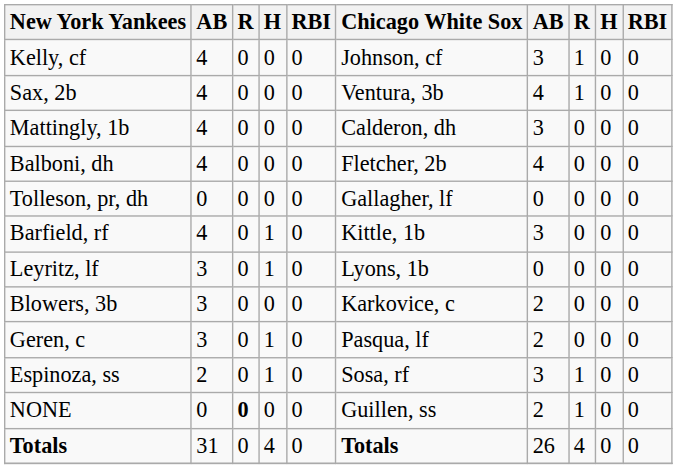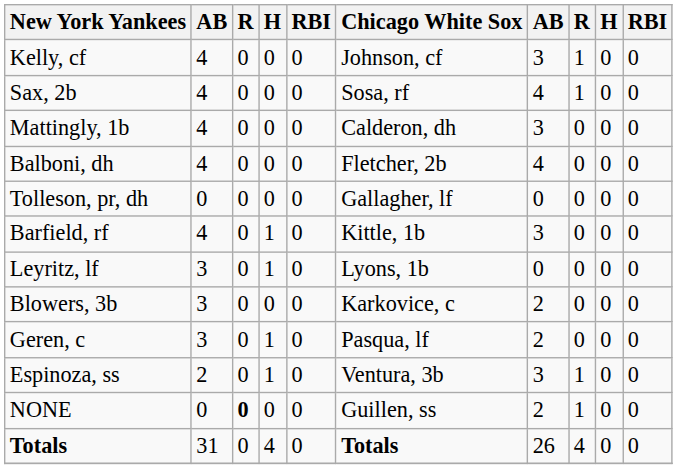 <table class="wikitable sortable">
 <tr>
 <th><strong>New York Yankees</strong></th>
 <th>AB</th>
 <th>R</th>
 <th>H</th>
 <th>RBI</th>
 <th><strong>Chicago White Sox</strong></th>
 <th>AB</th>
 <th>R</th>
 <th>H</th>
 <th>RBI</th>
 </tr>
 <tr>
 <td>Kelly, cf</td>
 <td>4</td>
 <td>0</td>
 <td>0</td>
 <td>0</td>
 <td>Johnson, cf</td>
 <td>3</td>
 <td>1</td>
 <td>0</td>
 <td>0</td>
 </tr>
 <tr>
 <td>Sax, 2b</td>
 <td>4</td>
 <td>0</td>
 <td>0</td>
 <td>0</td>
-<td>Ventura, 3b</td>
+<td>Sosa, rf</td>
 <td>4</td>
 <td>1</td>
 <td>0</td>
 <td>0</td>
 </tr>
 <tr>
 <td>Mattingly, 1b</td>
 <td>4</td>
 <td>0</td>
 <td>0</td>
 <td>0</td>
 <td>Calderon, dh</td>
 <td>3</td>
 <td>0</td>
 <td>0</td>
 <td>0</td>
 </tr>
 <tr>
 <td>Balboni, dh</td>
 <td>4</td>
 <td>0</td>
 <td>0</td>
 <td>0</td>
 <td>Fletcher, 2b</td>
 <td>4</td>
 <td>0</td>
 <td>0</td>
 <td>0</td>
 </tr>
 <tr>
 <td>Tolleson, pr, dh</td>
 <td>0</td>
 <td>0</td>
 <td>0</td>
 <td>0</td>
 <td>Gallagher, lf</td>
 <td>0</td>
 <td>0</td>
 <td>0</td>
 <td>0</td>
 </tr>
 <tr>
 <td>Barfield, rf</td>
 <td>4</td>
 <td>0</td>
 <td>1</td>
 <td>0</td>
 <td>Kittle, 1b</td>
 <td>3</td>
 <td>0</td>
 <td>0</td>
 <td>0</td>
 </tr>
 <tr>
 <td>Leyritz, lf</td>
 <td>3</td>
 <td>0</td>
 <td>1</td>
 <td>0</td>
 <td>Lyons, 1b</td>
 <td>0</td>
 <td>0</td>
 <td>0</td>
 <td>0</td>
 </tr>
 <tr>
 <td>Blowers, 3b</td>
 <td>3</td>
 <td>0</td>
 <td>0</td>
 <td>0</td>
 <td>Karkovice, c</td>
 <td>2</td>
 <td>0</td>
 <td>0</td>
 <td>0</td>
 </tr>
 <tr>
 <td>Geren, c</td>
 <td>3</td>
 <td>0</td>
 <td>1</td>
 <td>0</td>
 <td>Pasqua, lf</td>
 <td>2</td>
 <td>0</td>
 <td>0</td>
 <td>0</td>
 </tr>
 <tr>
 <td>Espinoza, ss</td>
 <td>2</td>
 <td>0</td>
 <td>1</td>
 <td>0</td>
-<td>Sosa, rf</td>
+<td>Ventura, 3b</td>
 <td>3</td>
 <td>1</td>
 <td>0</td>
 <td>0</td>
 </tr>
 <tr>
 <td>NONE</td>
 <td>0</td>
 <td><strong>0</strong></td>
 <td>0</td>
 <td>0</td>
 <td>Guillen, ss</td>
 <td>2</td>
 <td>1</td>
 <td>0</td>
 <td>0</td>
 </tr>
 <tr>
 <td><strong>Totals</strong></td>
 <td>31</td>
 <td>0</td>
 <td>4</td>
 <td>0</td>
 <td><strong>Totals</strong></td>
 <td>26</td>
 <td>4</td>
 <td>0</td>
 <td>0</td>
 </tr>
 <tr>
 </tr>
 </table>
